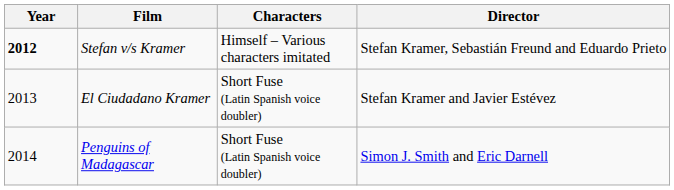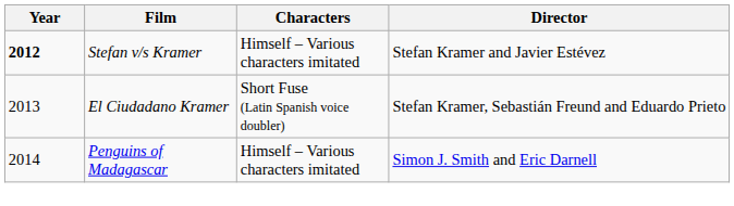 <table class="wikitable" style="font-size:95%;">
 <tr>
 <th width="70" rowspan="1">Year</th>
 <th width="140" rowspan="1">Film</th>
 <th width="140" rowspan="1">Characters</th>
 <th>Director</th>
 </tr>
 <tr>
 <td><strong>2012</strong></td>
 <td><em>Stefan v/s Kramer</em></td>
 <td>Himself – Various characters imitated</td>
-<td>Stefan Kramer, Sebastián Freund and Eduardo Prieto</td>
+<td>Stefan Kramer and Javier Estévez</td>
 </tr>
 <tr>
 <td>2013</td>
 <td><em>El Ciudadano Kramer</em></td>
 <td>Short Fuse <br><small>(Latin Spanish voice doubler)</small></td>
-<td>Stefan Kramer and Javier Estévez</td>
+<td>Stefan Kramer, Sebastián Freund and Eduardo Prieto</td>
 </tr>
 <tr>
 <td>2014</td>
 <td><em><a href='#'>Penguins of Madagascar</a></em></td>
-<td>Short Fuse <br><small>(Latin Spanish voice doubler)</small></td>
+<td>Himself – Various characters imitated</td>
 <td><a href='#'>Simon J. Smith</a> and <a href='#'>Eric Darnell</a></td>
 </tr>
 </table>
